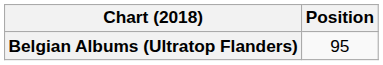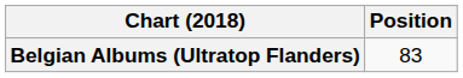 <table class="wikitable plainrowheaders" style="text-align:center">
 <tr>
 <th scope="col">Chart (2018)</th>
 <th scope="col">Position</th>
 </tr>
 <tr>
 <th scope="row">Belgian Albums (Ultratop Flanders)</th>
-<td>95</td>
+<td>83</td>
 </tr>
 </table>
